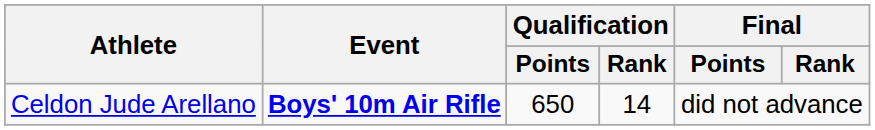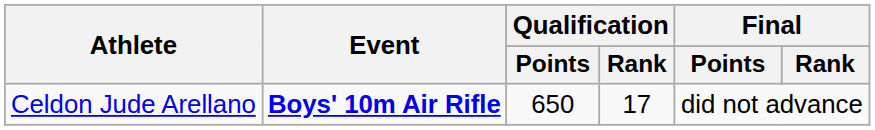 <table class="wikitable" style="font-size:90%;">
 <tr>
 <th rowspan=2>Athlete</th>
 <th rowspan=2>Event</th>
 <th colspan=2>Qualification</th>
 <th colspan=2>Final</th>
 </tr>
 <tr style="font-size:95%">
 <th>Points</th>
 <th>Rank</th>
 <th>Points</th>
 <th>Rank</th>
 </tr>
 <tr align=center>
 <td align=left><a href='#'>Celdon Jude Arellano</a></td>
 <td align=left><strong><a href='#'>Boys' 10m Air Rifle</a></strong></td>
 <td>650</td>
-<td>14</td>
+<td>17</td>
 <td colspan=2>did not advance</td>
 </tr>
 </table>
